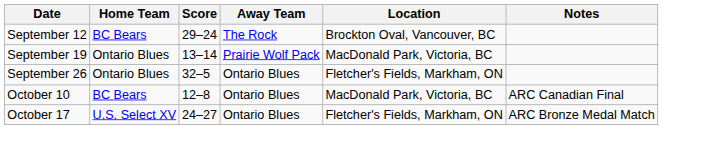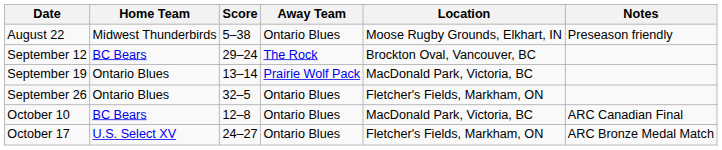 <table class="wikitable">
 <tr>
 <th>Date</th>
 <th>Home Team</th>
 <th>Score</th>
 <th>Away Team</th>
 <th>Location</th>
 <th>Notes</th>
+</tr>
+<tr>
+<td>August 22</td>
+<td>Midwest Thunderbirds</td>
+<td>5–38</td>
+<td>Ontario Blues</td>
+<td>Moose Rugby Grounds, Elkhart, IN</td>
+<td>Preseason friendly</td>
 </tr>
 <tr>
 <td>September 12</td>
 <td><a href='#'>BC Bears</a></td>
 <td>29–24</td>
 <td><a href='#'>The Rock</a></td>
 <td>Brockton Oval, Vancouver, BC</td>
 <td></td>
 </tr>
 <tr>
 <td>September 19</td>
 <td>Ontario Blues</td>
 <td>13–14</td>
 <td><a href='#'>Prairie Wolf Pack</a></td>
 <td>MacDonald Park, Victoria, BC</td>
 <td></td>
 </tr>
 <tr>
 <td>September 26</td>
 <td>Ontario Blues</td>
 <td>32–5</td>
 <td>Ontario Blues</td>
 <td>Fletcher's Fields, Markham, ON</td>
 <td></td>
 </tr>
 <tr>
 <td>October 10</td>
 <td><a href='#'>BC Bears</a></td>
 <td>12–8</td>
 <td>Ontario Blues</td>
 <td>MacDonald Park, Victoria, BC</td>
 <td>ARC Canadian Final</td>
 </tr>
 <tr>
 <td>October 17</td>
 <td><a href='#'>U.S. Select XV</a></td>
 <td>24–27</td>
 <td>Ontario Blues</td>
 <td>Fletcher's Fields, Markham, ON</td>
 <td>ARC Bronze Medal Match</td>
 </tr>
 </table>
